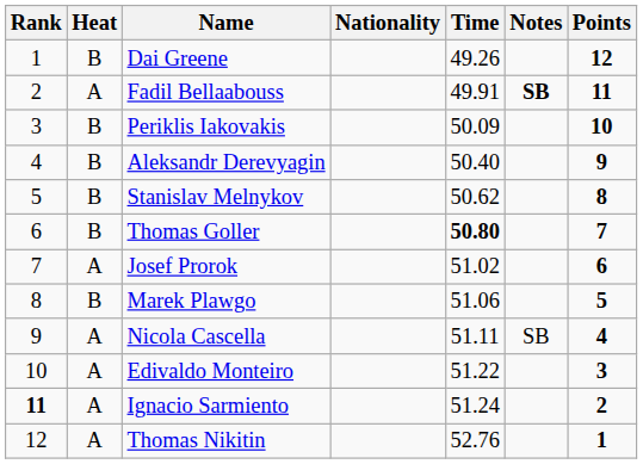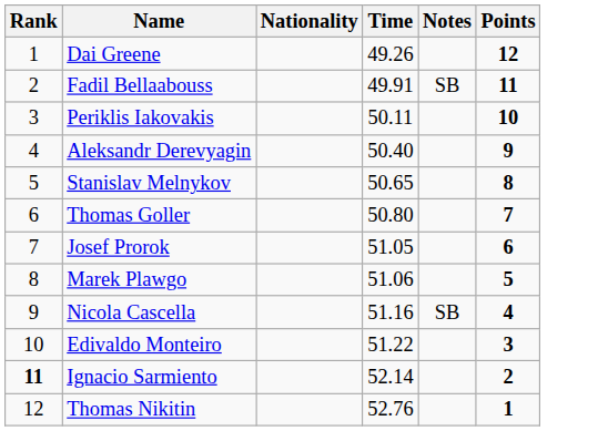 <table class="wikitable sortable" style="text-align:center">
 <tr>
 <th>Rank</th>
-<th>Heat</th>
 <th>Name</th>
 <th>Nationality</th>
 <th>Time</th>
 <th>Notes</th>
 <th>Points</th>
 </tr>
 <tr>
 <td>1</td>
-<td>B</td>
 <td align=left><a href='#'>Dai Greene</a></td>
 <td align=left></td>
 <td>49.26</td>
 <td></td>
 <td><strong>12</strong></td>
 </tr>
 <tr>
 <td>2</td>
-<td>A</td>
 <td align=left><a href='#'>Fadil Bellaabouss</a></td>
 <td align=left></td>
 <td>49.91</td>
-<td><strong>SB</strong></td>
+<td>SB</td>
 <td><strong>11</strong></td>
 </tr>
 <tr>
 <td>3</td>
-<td>B</td>
 <td align=left><a href='#'>Periklis Iakovakis</a></td>
 <td align=left></td>
-<td>50.09</td>
+<td>50.11</td>
 <td></td>
 <td><strong>10</strong></td>
 </tr>
 <tr>
 <td>4</td>
-<td>B</td>
 <td align=left><a href='#'>Aleksandr Derevyagin</a></td>
 <td align=left></td>
 <td>50.40</td>
 <td></td>
 <td><strong>9</strong></td>
 </tr>
 <tr>
 <td>5</td>
-<td>B</td>
 <td align=left><a href='#'>Stanislav Melnykov</a></td>
 <td align=left></td>
-<td>50.62</td>
+<td>50.65</td>
 <td></td>
 <td><strong>8</strong></td>
 </tr>
 <tr>
 <td>6</td>
-<td>B</td>
 <td align=left><a href='#'>Thomas Goller</a></td>
 <td align=left></td>
-<td><strong>50.80</strong></td>
+<td>50.80</td>
 <td></td>
 <td><strong>7</strong></td>
 </tr>
 <tr>
 <td>7</td>
-<td>A</td>
 <td align=left><a href='#'>Josef Prorok</a></td>
 <td align=left></td>
-<td>51.02</td>
+<td>51.05</td>
 <td></td>
 <td><strong>6</strong></td>
 </tr>
 <tr>
 <td>8</td>
-<td>B</td>
 <td align=left><a href='#'>Marek Plawgo</a></td>
 <td align=left></td>
 <td>51.06</td>
 <td></td>
 <td><strong>5</strong></td>
 </tr>
 <tr>
 <td>9</td>
-<td>A</td>
 <td align=left><a href='#'>Nicola Cascella</a></td>
 <td align=left></td>
-<td>51.11</td>
+<td>51.16</td>
 <td>SB</td>
 <td><strong>4</strong></td>
 </tr>
 <tr>
 <td>10</td>
-<td>A</td>
 <td align=left><a href='#'>Edivaldo Monteiro</a></td>
 <td align=left></td>
 <td>51.22</td>
 <td></td>
 <td><strong>3</strong></td>
 </tr>
 <tr>
 <td><strong>11</strong></td>
-<td>A</td>
 <td align=left><a href='#'>Ignacio Sarmiento</a></td>
 <td align=left></td>
-<td>51.24</td>
+<td>52.14</td>
 <td></td>
 <td><strong>2</strong></td>
 </tr>
 <tr>
 <td>12</td>
-<td>A</td>
 <td align=left><a href='#'>Thomas Nikitin</a></td>
 <td align=left></td>
 <td>52.76</td>
 <td></td>
 <td><strong>1</strong></td>
 </tr>
 </table>
